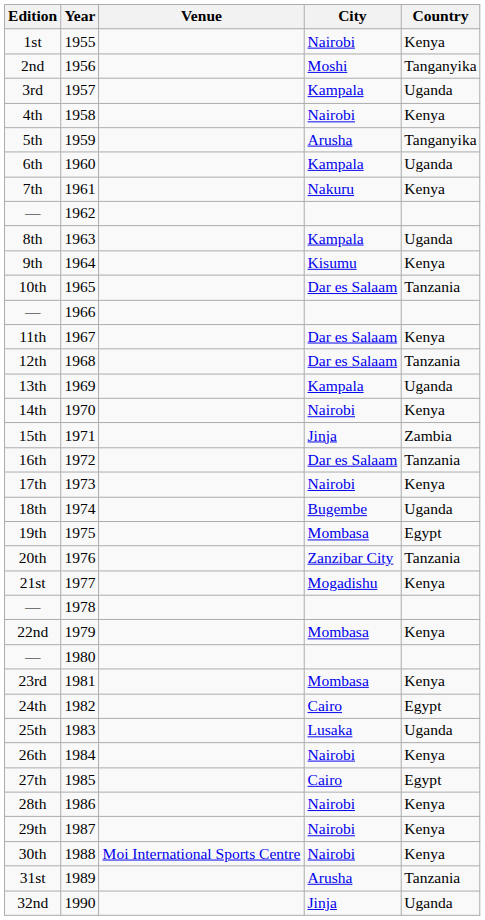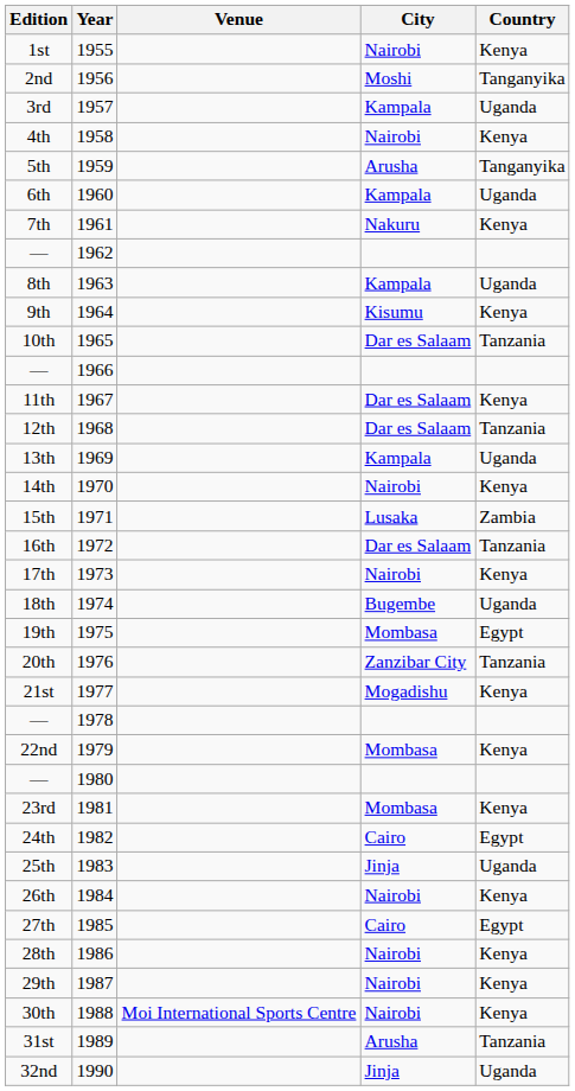 <table class="wikitable sortable">
 <tr>
 <th>Edition</th>
 <th>Year</th>
 <th>Venue</th>
 <th>City</th>
 <th>Country</th>
 </tr>
 <tr>
 <td align=center>1st</td>
 <td>1955</td>
 <td></td>
 <td><a href='#'>Nairobi</a></td>
 <td>Kenya</td>
 </tr>
 <tr>
 <td align=center>2nd</td>
 <td>1956</td>
 <td></td>
 <td><a href='#'>Moshi</a></td>
 <td>Tanganyika</td>
 </tr>
 <tr>
 <td align=center>3rd</td>
 <td>1957</td>
 <td></td>
 <td><a href='#'>Kampala</a></td>
 <td>Uganda</td>
 </tr>
 <tr>
 <td align=center>4th</td>
 <td>1958</td>
 <td></td>
 <td><a href='#'>Nairobi</a></td>
 <td>Kenya</td>
 </tr>
 <tr>
 <td align=center>5th</td>
 <td>1959</td>
 <td></td>
 <td><a href='#'>Arusha</a></td>
 <td>Tanganyika</td>
 </tr>
 <tr>
 <td align=center>6th</td>
 <td>1960</td>
 <td></td>
 <td><a href='#'>Kampala</a></td>
 <td>Uganda</td>
 </tr>
 <tr>
 <td align=center>7th</td>
 <td>1961</td>
 <td></td>
 <td><a href='#'>Nakuru</a></td>
 <td>Kenya</td>
 </tr>
 <tr>
 <td align=center>—</td>
 <td>1962</td>
 <td></td>
 <td></td>
 <td></td>
 </tr>
 <tr>
 <td align=center>8th</td>
 <td>1963</td>
 <td></td>
 <td><a href='#'>Kampala</a></td>
 <td>Uganda</td>
 </tr>
 <tr>
 <td align=center>9th</td>
 <td>1964</td>
 <td></td>
 <td><a href='#'>Kisumu</a></td>
 <td>Kenya</td>
 </tr>
 <tr>
 <td align=center>10th</td>
 <td>1965</td>
 <td></td>
 <td><a href='#'>Dar es Salaam</a></td>
 <td>Tanzania</td>
 </tr>
 <tr>
 <td align=center>—</td>
 <td>1966</td>
 <td></td>
 <td></td>
 <td></td>
 </tr>
 <tr>
 <td align=center>11th</td>
 <td>1967</td>
 <td></td>
 <td><a href='#'>Dar es Salaam</a></td>
 <td>Kenya</td>
 </tr>
 <tr>
 <td align=center>12th</td>
 <td>1968</td>
 <td></td>
 <td><a href='#'>Dar es Salaam</a></td>
 <td>Tanzania</td>
 </tr>
 <tr>
 <td align=center>13th</td>
 <td>1969</td>
 <td></td>
 <td><a href='#'>Kampala</a></td>
 <td>Uganda</td>
 </tr>
 <tr>
 <td align=center>14th</td>
 <td>1970</td>
 <td></td>
 <td><a href='#'>Nairobi</a></td>
 <td>Kenya</td>
 </tr>
 <tr>
 <td align=center>15th</td>
 <td>1971</td>
 <td></td>
-<td><a href='#'>Jinja</a></td>
+<td><a href='#'>Lusaka</a></td>
 <td>Zambia</td>
 </tr>
 <tr>
 <td align=center>16th</td>
 <td>1972</td>
 <td></td>
 <td><a href='#'>Dar es Salaam</a></td>
 <td>Tanzania</td>
 </tr>
 <tr>
 <td align=center>17th</td>
 <td>1973</td>
 <td></td>
 <td><a href='#'>Nairobi</a></td>
 <td>Kenya</td>
 </tr>
 <tr>
 <td align=center>18th</td>
 <td>1974</td>
 <td></td>
 <td><a href='#'>Bugembe</a></td>
 <td>Uganda</td>
 </tr>
 <tr>
 <td align=center>19th</td>
 <td>1975</td>
 <td></td>
 <td><a href='#'>Mombasa</a></td>
 <td>Egypt</td>
 </tr>
 <tr>
 <td align=center>20th</td>
 <td>1976</td>
 <td></td>
 <td><a href='#'>Zanzibar City</a></td>
 <td>Tanzania</td>
 </tr>
 <tr>
 <td align=center>21st</td>
 <td>1977</td>
 <td></td>
 <td><a href='#'>Mogadishu</a></td>
 <td>Kenya</td>
 </tr>
 <tr>
 <td align=center>—</td>
 <td>1978</td>
 <td></td>
 <td></td>
 <td></td>
 </tr>
 <tr>
 <td align=center>22nd</td>
 <td>1979</td>
 <td></td>
 <td><a href='#'>Mombasa</a></td>
 <td>Kenya</td>
 </tr>
 <tr>
 <td align=center>—</td>
 <td>1980</td>
 <td></td>
 <td></td>
 <td></td>
 </tr>
 <tr>
 <td align=center>23rd</td>
 <td>1981</td>
 <td></td>
 <td><a href='#'>Mombasa</a></td>
 <td>Kenya</td>
 </tr>
 <tr>
 <td align=center>24th</td>
 <td>1982</td>
 <td></td>
 <td><a href='#'>Cairo</a></td>
 <td>Egypt</td>
 </tr>
 <tr>
 <td align=center>25th</td>
 <td>1983</td>
 <td></td>
-<td><a href='#'>Lusaka</a></td>
+<td><a href='#'>Jinja</a></td>
 <td>Uganda</td>
 </tr>
 <tr>
 <td align=center>26th</td>
 <td>1984</td>
 <td></td>
 <td><a href='#'>Nairobi</a></td>
 <td>Kenya</td>
 </tr>
 <tr>
 <td align=center>27th</td>
 <td>1985</td>
 <td></td>
 <td><a href='#'>Cairo</a></td>
 <td>Egypt</td>
 </tr>
 <tr>
 <td align=center>28th</td>
 <td>1986</td>
 <td></td>
 <td><a href='#'>Nairobi</a></td>
 <td>Kenya</td>
 </tr>
 <tr>
 <td align=center>29th</td>
 <td>1987</td>
 <td></td>
 <td><a href='#'>Nairobi</a></td>
 <td>Kenya</td>
 </tr>
 <tr>
 <td align=center>30th</td>
 <td>1988</td>
 <td><a href='#'>Moi International Sports Centre</a></td>
 <td><a href='#'>Nairobi</a></td>
 <td>Kenya</td>
 </tr>
 <tr>
 <td align=center>31st</td>
 <td>1989</td>
 <td></td>
 <td><a href='#'>Arusha</a></td>
 <td>Tanzania</td>
 </tr>
 <tr>
 <td align=center>32nd</td>
 <td>1990</td>
 <td></td>
 <td><a href='#'>Jinja</a></td>
 <td>Uganda</td>
 </tr>
 </table>
